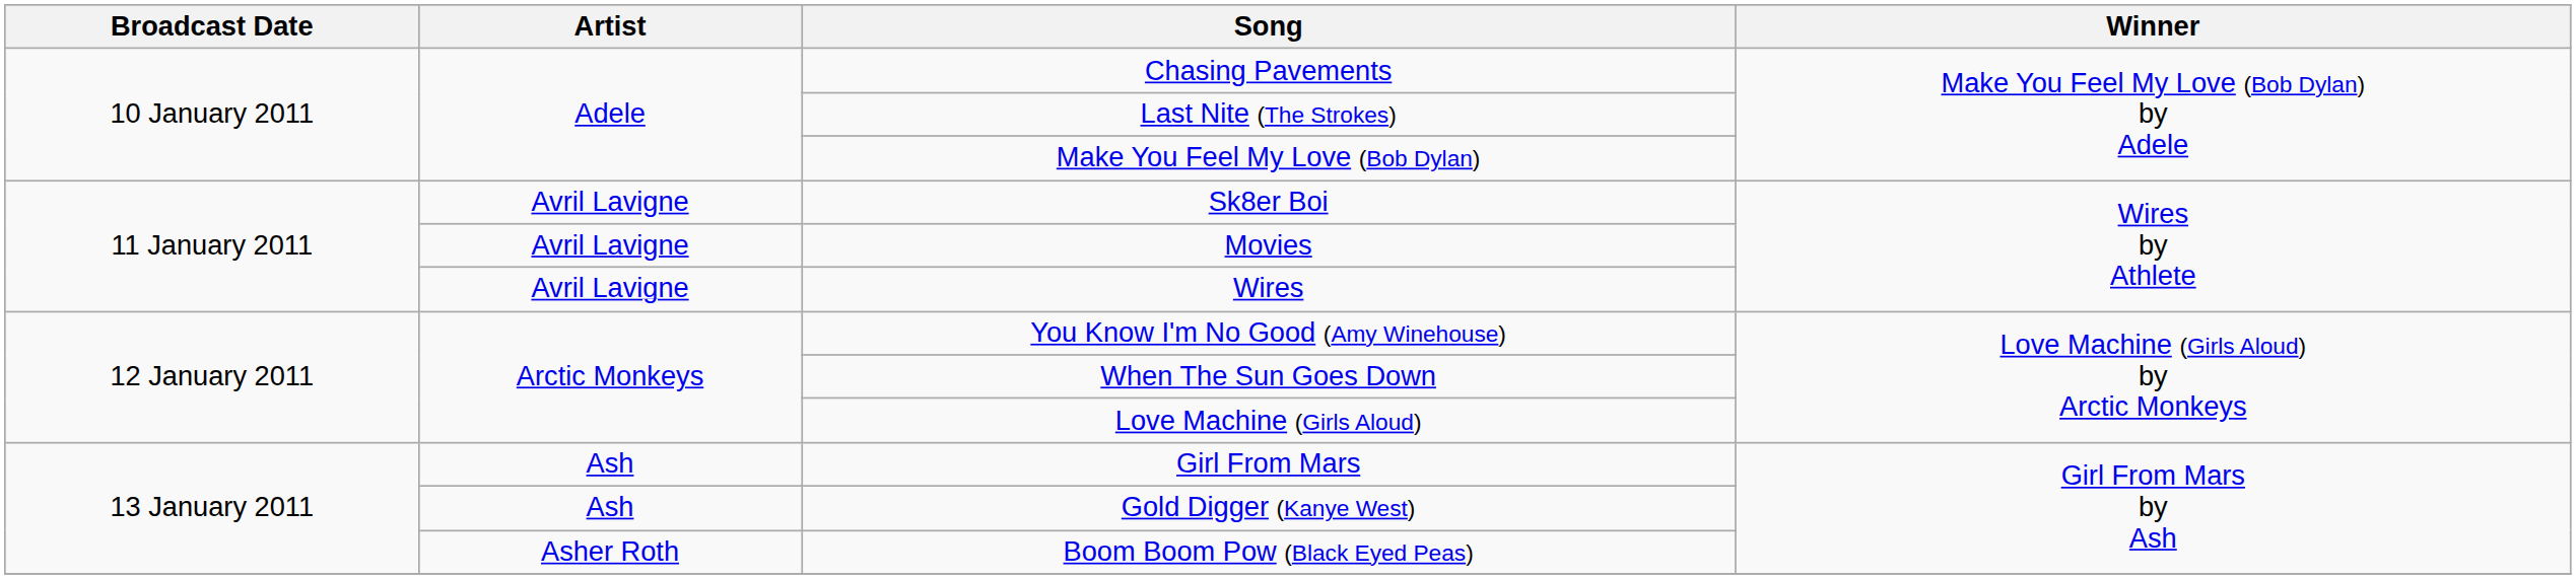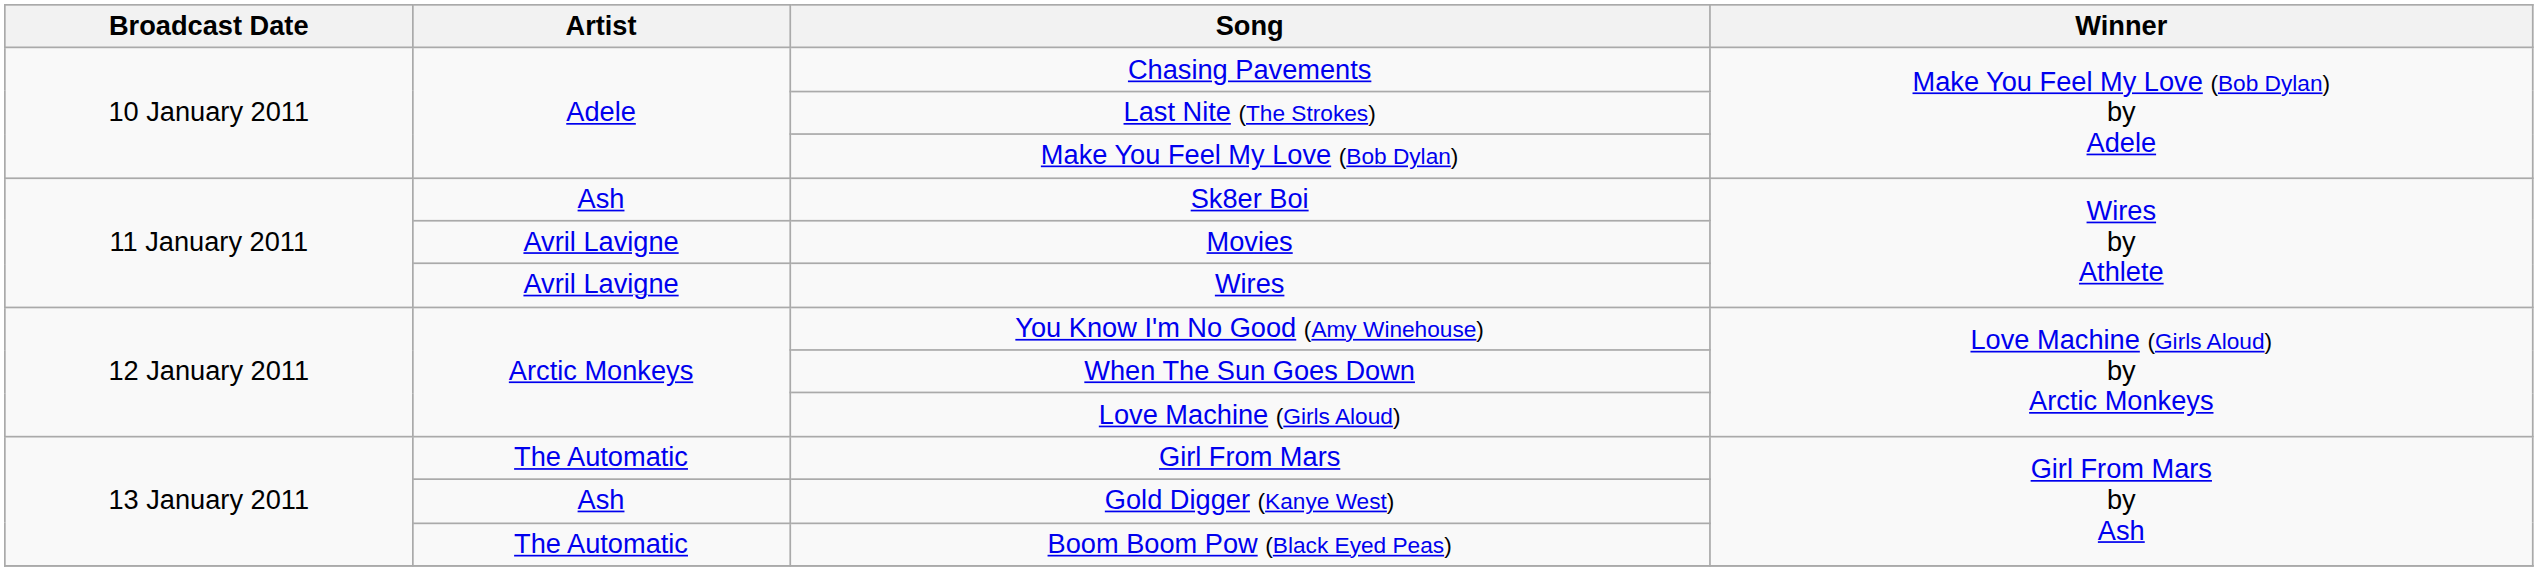 <table class="wikitable" style="text-align:center" width=75%>
 <tr>
 <th>Broadcast Date</th>
 <th>Artist</th>
 <th>Song</th>
 <th>Winner</th>
 </tr>
 <tr>
 <td Rowspan='3'>10 January 2011</td>
 <td Rowspan='3'><a href='#'>Adele</a></td>
 <td><a href='#'>Chasing Pavements</a></td>
 <td Rowspan='3'><a href='#'>Make You Feel My Love</a> <small>(<a href='#'>Bob Dylan</a>)</small><br>by<br><a href='#'>Adele</a></td>
 </tr>
 <tr>
 <td><a href='#'>Last Nite</a> <small>(<a href='#'>The Strokes</a>)</small></td>
 </tr>
 <tr>
 <td><a href='#'>Make You Feel My Love</a> <small>(<a href='#'>Bob Dylan</a>)</small></td>
 </tr>
 <tr>
 <td Rowspan='3'>11 January 2011</td>
-<td><a href='#'>Avril Lavigne</a></td>
+<td><a href='#'>Ash</a></td>
 <td><a href='#'>Sk8er Boi</a></td>
 <td Rowspan='3'><a href='#'>Wires</a><br>by<br><a href='#'>Athlete</a></td>
 </tr>
 <tr>
 <td><a href='#'>Avril Lavigne</a></td>
 <td><a href='#'>Movies</a></td>
 </tr>
 <tr>
 <td><a href='#'>Avril Lavigne</a></td>
 <td><a href='#'>Wires</a></td>
 </tr>
 <tr>
 <td Rowspan='3'>12 January 2011</td>
 <td Rowspan='3'><a href='#'>Arctic Monkeys</a></td>
 <td><a href='#'>You Know I'm No Good</a> <small>(<a href='#'>Amy Winehouse</a>)</small></td>
 <td Rowspan='3'><a href='#'>Love Machine</a> <small>(<a href='#'>Girls Aloud</a>)</small><br>by<br><a href='#'>Arctic Monkeys</a></td>
 </tr>
 <tr>
 <td><a href='#'>When The Sun Goes Down</a></td>
 </tr>
 <tr>
 <td><a href='#'>Love Machine</a> <small>(<a href='#'>Girls Aloud</a>)</small></td>
 </tr>
 <tr>
 <td Rowspan='3'>13 January 2011</td>
-<td><a href='#'>Ash</a></td>
+<td><a href='#'>The Automatic</a></td>
 <td><a href='#'>Girl From Mars</a></td>
 <td Rowspan='3'><a href='#'>Girl From Mars</a><br>by<br><a href='#'>Ash</a></td>
 </tr>
 <tr>
 <td><a href='#'>Ash</a></td>
 <td><a href='#'>Gold Digger</a> <small>(<a href='#'>Kanye West</a>)</small></td>
 </tr>
 <tr>
-<td><a href='#'>Asher Roth</a></td>
+<td><a href='#'>The Automatic</a></td>
 <td><a href='#'>Boom Boom Pow</a> <small>(<a href='#'>Black Eyed Peas</a>)</small></td>
 </tr>
 <tr>
 </tr>
 </table>
